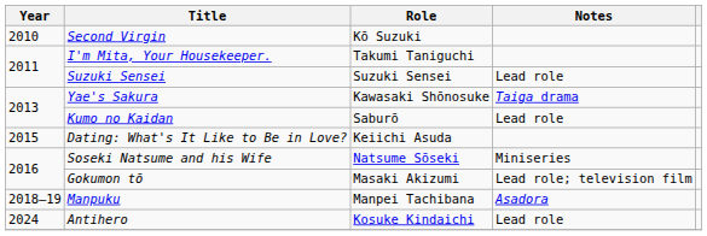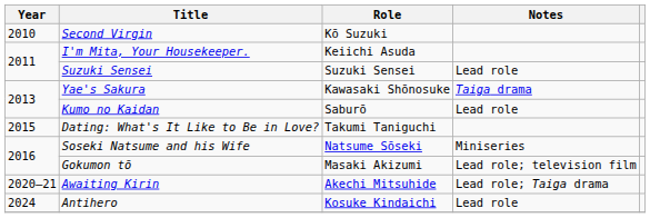 <table class="wikitable sortable">
 <tr>
 <th>Year</th>
 <th>Title</th>
 <th>Role</th>
 <th class="unsortable">Notes</th>
 <th class="unsortable"></th>
 </tr>
 <tr>
 <td>2010</td>
 <td><em><a href='#'>Second Virgin</a></em></td>
 <td>Kō Suzuki</td>
 <td></td>
 <td></td>
 </tr>
 <tr>
 <td rowspan=2>2011</td>
 <td><em><a href='#'>I'm Mita, Your Housekeeper.</a></em></td>
-<td>Takumi Taniguchi</td>
+<td>Keiichi Asuda</td>
 <td></td>
 <td></td>
 </tr>
 <tr>
 <td><em><a href='#'>Suzuki Sensei</a></em></td>
 <td>Suzuki Sensei</td>
 <td>Lead role</td>
 <td></td>
 </tr>
 <tr>
 <td rowspan=2>2013</td>
 <td><em><a href='#'>Yae's Sakura</a></em></td>
 <td>Kawasaki Shōnosuke</td>
 <td><a href='#'><em>Taiga</em> drama</a></td>
 <td></td>
 </tr>
 <tr>
 <td><em><a href='#'>Kumo no Kaidan</a></em></td>
 <td>Saburō</td>
 <td>Lead role</td>
 <td></td>
 </tr>
 <tr>
 <td>2015</td>
 <td><em>Dating: What's It Like to Be in Love?</em></td>
-<td>Keiichi Asuda</td>
+<td>Takumi Taniguchi</td>
 <td></td>
 <td></td>
 </tr>
 <tr>
 <td rowspan=2>2016</td>
 <td><em>Soseki Natsume and his Wife</em></td>
 <td><a href='#'>Natsume Sōseki</a></td>
 <td>Miniseries</td>
 <td></td>
 </tr>
 <tr>
 <td><em>Gokumon tō</em></td>
 <td>Masaki Akizumi</td>
 <td>Lead role; television film</td>
 <td></td>
 </tr>
 <tr>
-<td>2018–19</td>
-<td><em><a href='#'>Manpuku</a></em></td>
-<td>Manpei Tachibana</td>
-<td><em><a href='#'>Asadora</a></em></td>
+<td>2020–21</td>
+<td><em><a href='#'>Awaiting Kirin</a></em></td>
+<td><a href='#'>Akechi Mitsuhide</a></td>
+<td>Lead role; <em>Taiga</em> drama</td>
 <td></td>
 </tr>
 <tr>
 <td>2024</td>
 <td><em>Antihero</em></td>
 <td><a href='#'>Kosuke Kindaichi</a></td>
 <td>Lead role</td>
 <td></td>
 </tr>
 <tr>
 </tr>
 </table>
